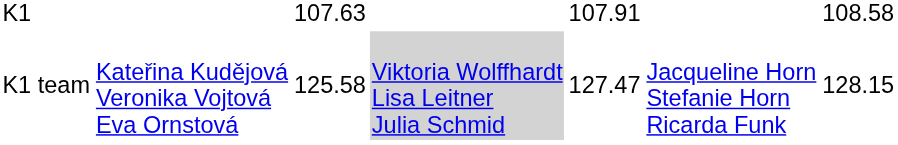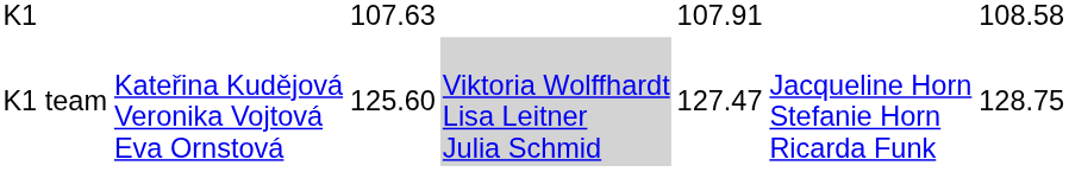 <table>
 <tr>
 <td>K1</td>
 <td></td>
 <td>107.63</td>
 <td></td>
 <td>107.91</td>
 <td></td>
 <td>108.58</td>
 </tr>
 <tr>
 <td>K1 team</td>
 <td><br><a href='#'>Kateřina Kudějová</a><br><a href='#'>Veronika Vojtová</a><br><a href='#'>Eva Ornstová</a></td>
-<td>125.58</td>
+<td>125.60</td>
 <td style="background: lightgrey;"><br><a href='#'>Viktoria Wolffhardt</a><br><a href='#'>Lisa Leitner</a><br><a href='#'>Julia Schmid</a></td>
 <td>127.47</td>
 <td><br><a href='#'>Jacqueline Horn</a><br><a href='#'>Stefanie Horn</a><br><a href='#'>Ricarda Funk</a></td>
-<td>128.15</td>
+<td>128.75</td>
 </tr>
 </table>
